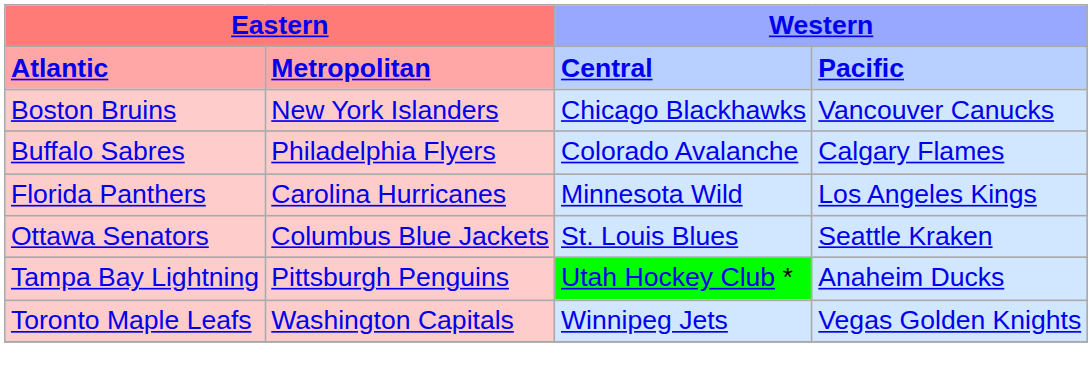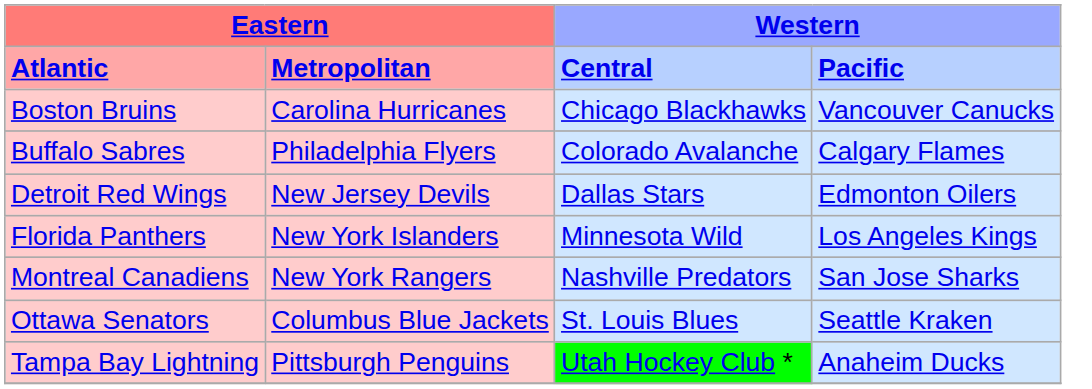 <table class="wikitable">
 <tr>
 <th colspan="2" style="background-color: #FF7B77;"><strong><a href='#'>Eastern</a></strong></th>
 <th colspan="2" style="background-color: #99A8FF;"><strong><a href='#'>Western</a></strong></th>
 </tr>
 <tr>
 <td style="background-color: #FFA7A7;"><strong><a href='#'>Atlantic</a></strong></td>
 <td style="background-color: #FFA7A7;"><strong><a href='#'>Metropolitan</a></strong></td>
 <td style="background-color: #B7D0FF;"><strong><a href='#'>Central</a></strong></td>
 <td style="background-color: #B7D0FF;"><strong><a href='#'>Pacific</a></strong></td>
 </tr>
 <tr>
 <td style="background-color: #FFCCCC;"><a href='#'>Boston Bruins</a></td>
-<td style="background-color: #FFCCCC;"><a href='#'>New York Islanders</a></td>
+<td style="background-color: #FFCCCC;"><a href='#'>Carolina Hurricanes</a></td>
 <td style="background-color: #D0E7FF;;"><a href='#'>Chicago Blackhawks</a></td>
 <td style="background-color: #D0E7FF;"><a href='#'>Vancouver Canucks</a></td>
 </tr>
 <tr>
 <td style="background-color: #FFCCCC;"><a href='#'>Buffalo Sabres</a></td>
 <td style="background-color: #FFCCCC;"><a href='#'>Philadelphia Flyers</a></td>
 <td style="background-color: #D0E7FF;"><a href='#'>Colorado Avalanche</a></td>
 <td style="background-color: #D0E7FF;"><a href='#'>Calgary Flames</a></td>
 </tr>
 <tr>
+<td style="background-color: #FFCCCC;"><a href='#'>Detroit Red Wings</a></td>
+<td style="background-color: #FFCCCC;"><a href='#'>New Jersey Devils</a></td>
+<td style="background-color: #D0E7FF;"><a href='#'>Dallas Stars</a></td>
+<td style="background-color: #D0E7FF;"><a href='#'>Edmonton Oilers</a></td>
+</tr>
+<tr>
 <td style="background-color: #FFCCCC;"><a href='#'>Florida Panthers</a></td>
-<td style="background-color: #FFCCCC;"><a href='#'>Carolina Hurricanes</a></td>
+<td style="background-color: #FFCCCC;"><a href='#'>New York Islanders</a></td>
 <td style="background-color: #D0E7FF;"><a href='#'>Minnesota Wild</a></td>
 <td style="background-color: #D0E7FF;"><a href='#'>Los Angeles Kings</a></td>
+</tr>
+<tr>
+<td style="background-color: #FFCCCC;"><a href='#'>Montreal Canadiens</a></td>
+<td style="background-color: #FFCCCC;"><a href='#'>New York Rangers</a></td>
+<td style="background-color: #D0E7FF;"><a href='#'>Nashville Predators</a></td>
+<td style="background-color: #D0E7FF;"><a href='#'>San Jose Sharks</a></td>
 </tr>
 <tr>
 <td style="background-color: #FFCCCC;"><a href='#'>Ottawa Senators</a></td>
 <td style="background-color: #FFCCCC;"><a href='#'>Columbus Blue Jackets</a></td>
 <td style="background-color: #D0E7FF;"><a href='#'>St. Louis Blues</a></td>
 <td style="background-color: #D0E7FF;"><a href='#'>Seattle Kraken</a></td>
 </tr>
 <tr>
 <td style="background-color: #FFCCCC;"><a href='#'>Tampa Bay Lightning</a></td>
 <td style="background-color: #FFCCCC;"><a href='#'>Pittsburgh Penguins</a></td>
 <td style="background-color: #00FF00;"><a href='#'>Utah Hockey Club</a> *</td>
 <td style="background-color: #D0E7FF;"><a href='#'>Anaheim Ducks</a></td>
 </tr>
 <tr>
-<td style="background-color: #FFCCCC;"><a href='#'>Toronto Maple Leafs</a></td>
-<td style="background-color: #FFCCCC;"><a href='#'>Washington Capitals</a></td>
-<td style="background-color: #D0E7FF;"><a href='#'>Winnipeg Jets</a></td>
-<td style="background-color: #D0E7FF;"><a href='#'>Vegas Golden Knights</a></td>
-</tr>
-<tr>
 </tr>
 </table>
